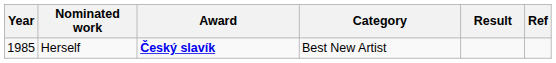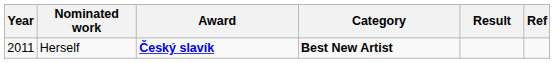 <table class="wikitable">
 <tr>
 <th width="1">Year</th>
 <th width="120">Nominated work</th>
 <th width="200">Award</th>
 <th width="200">Category</th>
 <th width="75">Result</th>
 <th width="1">Ref</th>
 </tr>
 <tr>
-<td>1985</td>
+<td>2011</td>
 <td>Herself</td>
 <td><strong><a href='#'>Český slavík</a></strong></td>
-<td>Best New Artist</td>
+<td><strong>Best New Artist</strong></td>
 <td></td>
 <td></td>
 </tr>
 </table>
